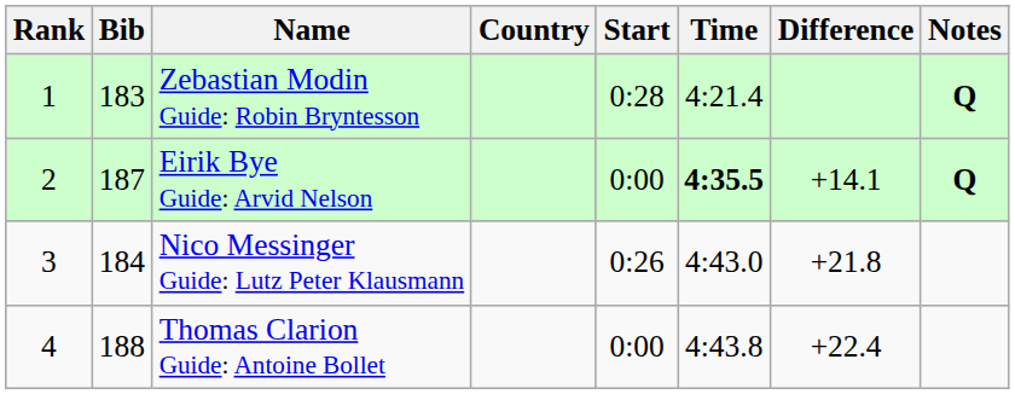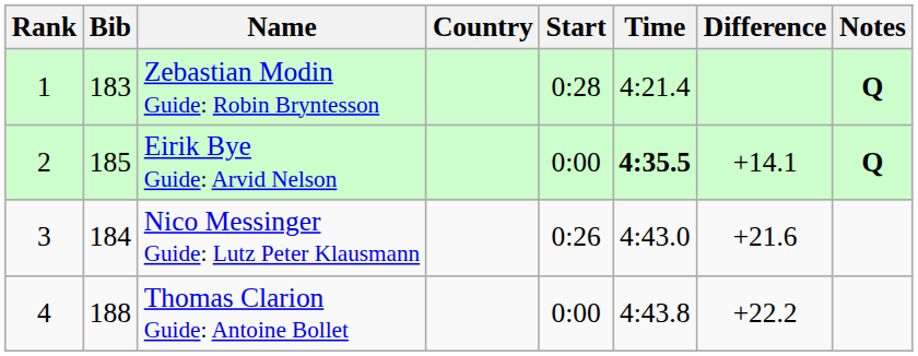 <table class="wikitable sortable" style="text-align:center">
 <tr>
 <th>Rank</th>
 <th>Bib</th>
 <th>Name</th>
 <th>Country</th>
 <th>Start</th>
 <th>Time</th>
 <th>Difference</th>
 <th>Notes</th>
 </tr>
 <tr bgcolor=ccffcc>
 <td>1</td>
 <td>183</td>
 <td align=left><a href='#'>Zebastian Modin</a><br><small><a href='#'>Guide</a>: <a href='#'>Robin Bryntesson</a></small></td>
 <td align=left></td>
 <td>0:28</td>
 <td>4:21.4</td>
 <td></td>
 <td><strong>Q</strong></td>
 </tr>
 <tr bgcolor=ccffcc>
 <td>2</td>
-<td>187</td>
+<td>185</td>
 <td align=left><a href='#'>Eirik Bye</a><br><small><a href='#'>Guide</a>: <a href='#'>Arvid Nelson</a></small></td>
 <td align=left></td>
 <td>0:00</td>
 <td><strong>4:35.5</strong></td>
 <td>+14.1</td>
 <td><strong>Q</strong></td>
 </tr>
 <tr>
 <td>3</td>
 <td>184</td>
 <td align=left><a href='#'>Nico Messinger</a><br><small><a href='#'>Guide</a>: <a href='#'>Lutz Peter Klausmann</a></small></td>
 <td align=left></td>
 <td>0:26</td>
 <td>4:43.0</td>
-<td>+21.8</td>
+<td>+21.6</td>
 <td></td>
 </tr>
 <tr>
 <td>4</td>
 <td>188</td>
 <td align=left><a href='#'>Thomas Clarion</a><br><small><a href='#'>Guide</a>: <a href='#'>Antoine Bollet</a></small></td>
 <td align=left></td>
 <td>0:00</td>
 <td>4:43.8</td>
-<td>+22.4</td>
+<td>+22.2</td>
 <td></td>
 </tr>
 </table>
